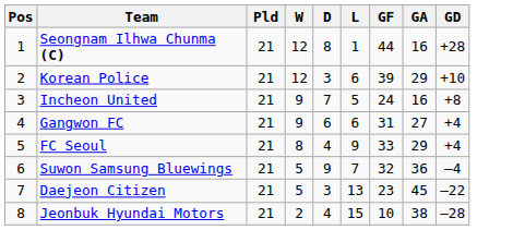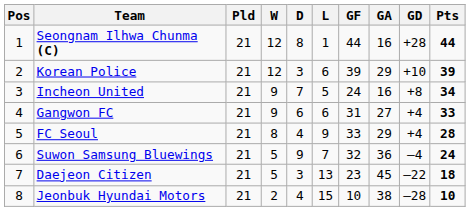 <table class="wikitable" style="text-align:center;">
 <tr>
 <th width=20>Pos</th>
 <th width=190>Team</th>
 <th width=30 abbr="Played">Pld</th>
 <th width=20 abbr="Won">W</th>
 <th width=20 abbr="Draw">D</th>
 <th width=20 abbr="Lost">L</th>
 <th width=25 abbr="Goals for">GF</th>
 <th width=25 abbr="Goals against">GA</th>
 <th width=25 abbr="Goal difference">GD</th>
+<th width=30 abbr="Points">Pts</th>
 </tr>
 <tr>
 <td>1</td>
 <td align="left"><a href='#'>Seongnam Ilhwa Chunma</a> <strong>(C)</strong></td>
 <td>21</td>
 <td>12</td>
 <td>8</td>
 <td>1</td>
 <td>44</td>
 <td>16</td>
 <td>+28</td>
+<td><strong>44</strong></td>
 </tr>
 <tr>
 <td>2</td>
 <td align="left"><a href='#'>Korean Police</a></td>
 <td>21</td>
 <td>12</td>
 <td>3</td>
 <td>6</td>
 <td>39</td>
 <td>29</td>
 <td>+10</td>
+<td><strong>39</strong></td>
 </tr>
 <tr>
 <td>3</td>
 <td align="left"><a href='#'>Incheon United</a></td>
 <td>21</td>
 <td>9</td>
 <td>7</td>
 <td>5</td>
 <td>24</td>
 <td>16</td>
 <td>+8</td>
+<td><strong>34</strong></td>
 </tr>
 <tr>
 <td>4</td>
 <td align="left"><a href='#'>Gangwon FC</a></td>
 <td>21</td>
 <td>9</td>
 <td>6</td>
 <td>6</td>
 <td>31</td>
 <td>27</td>
 <td>+4</td>
+<td><strong>33</strong></td>
 </tr>
 <tr>
 <td>5</td>
 <td align="left"><a href='#'>FC Seoul</a></td>
 <td>21</td>
 <td>8</td>
 <td>4</td>
 <td>9</td>
 <td>33</td>
 <td>29</td>
 <td>+4</td>
+<td><strong>28</strong></td>
 </tr>
 <tr>
 <td>6</td>
 <td align="left"><a href='#'>Suwon Samsung Bluewings</a></td>
 <td>21</td>
 <td>5</td>
 <td>9</td>
 <td>7</td>
 <td>32</td>
 <td>36</td>
 <td>–4</td>
+<td><strong>24</strong></td>
 </tr>
 <tr>
 <td>7</td>
 <td align="left"><a href='#'>Daejeon Citizen</a></td>
 <td>21</td>
 <td>5</td>
 <td>3</td>
 <td>13</td>
 <td>23</td>
 <td>45</td>
 <td>–22</td>
+<td><strong>18</strong></td>
 </tr>
 <tr>
 <td>8</td>
 <td align="left"><a href='#'>Jeonbuk Hyundai Motors</a></td>
 <td>21</td>
 <td>2</td>
 <td>4</td>
 <td>15</td>
 <td>10</td>
 <td>38</td>
 <td>–28</td>
+<td><strong>10</strong></td>
 </tr>
 </table>
